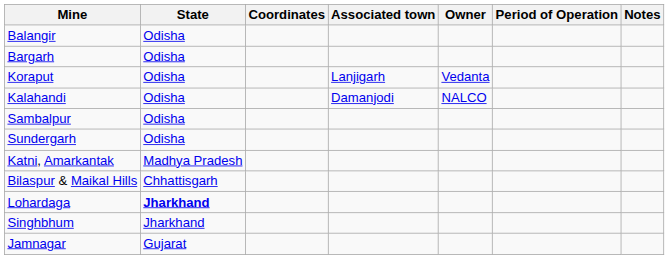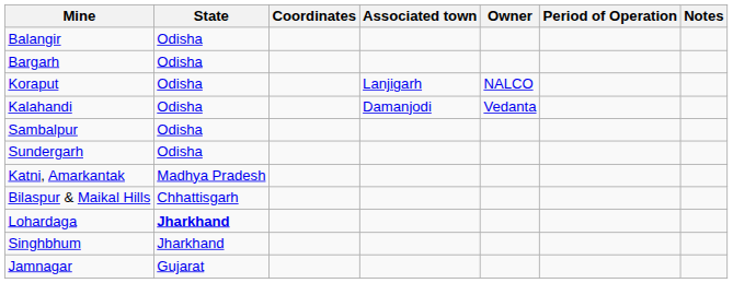 <table class="sortable wikitable">
 <tr>
 <th scope="col">Mine</th>
 <th scope="col">State</th>
 <th scope="col">Coordinates</th>
 <th scope="col">Associated town</th>
 <th scope="col">Owner</th>
 <th scope="col">Period of Operation</th>
 <th scope="col">Notes</th>
 </tr>
 <tr>
 <td><a href='#'>Balangir</a></td>
 <td><a href='#'>Odisha</a></td>
 <td></td>
 <td></td>
 <td></td>
 <td></td>
 <td></td>
 </tr>
 <tr>
 <td><a href='#'>Bargarh</a></td>
 <td><a href='#'>Odisha</a></td>
 <td></td>
 <td></td>
 <td></td>
 <td></td>
 <td></td>
 </tr>
 <tr>
 <td><a href='#'>Koraput</a></td>
 <td><a href='#'>Odisha</a></td>
 <td></td>
 <td><a href='#'>Lanjigarh</a></td>
-<td><a href='#'>Vedanta</a></td>
+<td><a href='#'>NALCO</a></td>
 <td></td>
 <td></td>
 </tr>
 <tr>
 <td><a href='#'>Kalahandi</a></td>
 <td><a href='#'>Odisha</a></td>
 <td></td>
 <td><a href='#'>Damanjodi</a></td>
-<td><a href='#'>NALCO</a></td>
+<td><a href='#'>Vedanta</a></td>
 <td></td>
 <td></td>
 </tr>
 <tr>
 <td><a href='#'>Sambalpur</a></td>
 <td><a href='#'>Odisha</a></td>
 <td></td>
 <td></td>
 <td></td>
 <td></td>
 <td></td>
 </tr>
 <tr>
 <td><a href='#'>Sundergarh</a></td>
 <td><a href='#'>Odisha</a></td>
 <td></td>
 <td></td>
 <td></td>
 <td></td>
 <td></td>
 </tr>
 <tr>
 <td><a href='#'>Katni</a>, <a href='#'>Amarkantak</a></td>
 <td><a href='#'>Madhya Pradesh</a></td>
 <td></td>
 <td></td>
 <td></td>
 <td></td>
 <td></td>
 </tr>
 <tr>
 <td><a href='#'>Bilaspur</a> & <a href='#'>Maikal Hills</a></td>
 <td><a href='#'>Chhattisgarh</a></td>
 <td></td>
 <td></td>
 <td></td>
 <td></td>
 <td></td>
 </tr>
 <tr>
 <td><a href='#'>Lohardaga</a></td>
 <td><strong><a href='#'>Jharkhand</a></strong></td>
 <td></td>
 <td></td>
 <td></td>
 <td></td>
 <td></td>
 </tr>
 <tr>
 <td><a href='#'>Singhbhum</a></td>
 <td><a href='#'>Jharkhand</a></td>
 <td></td>
 <td></td>
 <td></td>
 <td></td>
 <td></td>
 </tr>
 <tr>
 <td><a href='#'>Jamnagar</a></td>
 <td><a href='#'>Gujarat</a></td>
 <td></td>
 <td></td>
 <td></td>
 <td></td>
 <td></td>
 </tr>
 </table>
